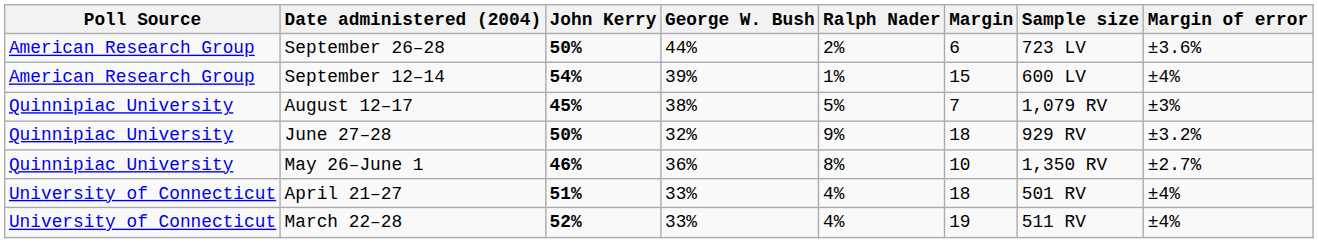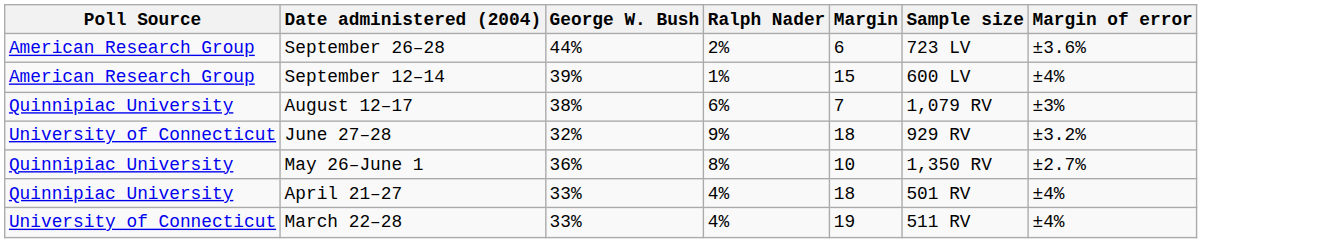 <table class="wikitable">
 <tr>
 <th>Poll Source</th>
 <th>Date administered (2004)</th>
-<th>John Kerry</th>
 <th>George W. Bush</th>
 <th>Ralph Nader</th>
 <th>Margin</th>
 <th>Sample size</th>
 <th>Margin of error</th>
 </tr>
 <tr>
 <td><a href='#'>American Research Group</a></td>
 <td>September 26–28</td>
-<td><strong>50%</strong></td>
 <td>44%</td>
 <td>2%</td>
 <td>6</td>
 <td>723 LV</td>
 <td>±3.6%</td>
 </tr>
 <tr>
 <td><a href='#'>American Research Group</a></td>
 <td>September 12–14</td>
-<td><strong>54%</strong></td>
 <td>39%</td>
 <td>1%</td>
 <td>15</td>
 <td>600 LV</td>
 <td>±4%</td>
 </tr>
 <tr>
 <td><a href='#'>Quinnipiac University</a></td>
 <td>August 12–17</td>
-<td><strong>45%</strong></td>
 <td>38%</td>
-<td>5%</td>
+<td>6%</td>
 <td>7</td>
 <td>1,079 RV</td>
 <td>±3%</td>
 </tr>
 <tr>
-<td><a href='#'>Quinnipiac University</a></td>
+<td><a href='#'>University of Connecticut</a></td>
 <td>June 27–28</td>
-<td><strong>50%</strong></td>
 <td>32%</td>
 <td>9%</td>
 <td>18</td>
 <td>929 RV</td>
 <td>±3.2%</td>
 </tr>
 <tr>
 <td><a href='#'>Quinnipiac University</a></td>
 <td>May 26–June 1</td>
-<td><strong>46%</strong></td>
 <td>36%</td>
 <td>8%</td>
 <td>10</td>
 <td>1,350 RV</td>
 <td>±2.7%</td>
 </tr>
 <tr>
-<td><a href='#'>University of Connecticut</a></td>
+<td><a href='#'>Quinnipiac University</a></td>
 <td>April 21–27</td>
-<td><strong>51%</strong></td>
 <td>33%</td>
 <td>4%</td>
 <td>18</td>
 <td>501 RV</td>
 <td>±4%</td>
 </tr>
 <tr>
 <td><a href='#'>University of Connecticut</a></td>
 <td>March 22–28</td>
-<td><strong>52%</strong></td>
 <td>33%</td>
 <td>4%</td>
 <td>19</td>
 <td>511 RV</td>
 <td>±4%</td>
 </tr>
 </table>
